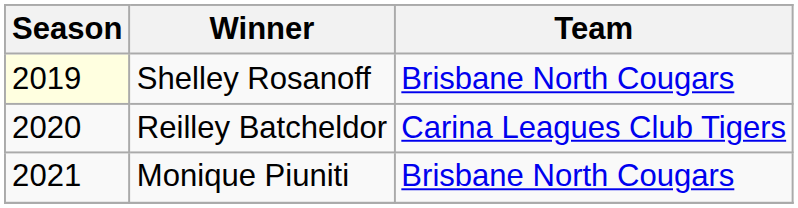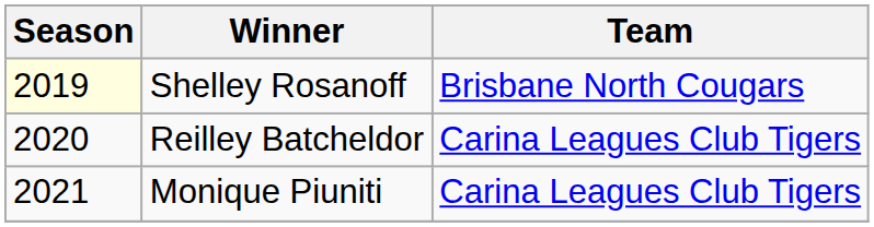 <table class="wikitable collapsible">
 <tr>
 <th>Season</th>
 <th>Winner</th>
 <th>Team</th>
 </tr>
 <tr>
 <td style="background: lightyellow;">2019</td>
 <td>Shelley Rosanoff</td>
 <td><a href='#'>Brisbane North Cougars</a></td>
 </tr>
 <tr>
 <td>2020</td>
 <td>Reilley Batcheldor</td>
 <td><a href='#'>Carina Leagues Club Tigers</a></td>
 </tr>
 <tr>
 <td>2021</td>
 <td>Monique Piuniti</td>
-<td><a href='#'>Brisbane North Cougars</a></td>
+<td><a href='#'>Carina Leagues Club Tigers</a></td>
 </tr>
 <tr>
 </tr>
 </table>
